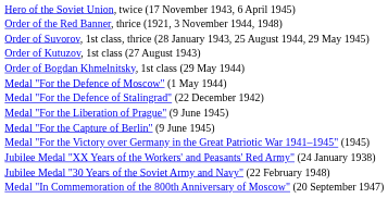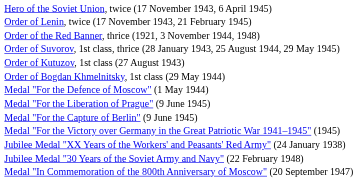 <table>
 <tr>
 <td> </td>
 <td><a href='#'>Hero of the Soviet Union</a>, twice (17 November 1943, 6 April 1945)</td>
+</tr>
+<tr>
+<td></td>
+<td><a href='#'>Order of Lenin</a>, twice (17 November 1943, 21 February 1945)</td>
 </tr>
 <tr>
 <td></td>
 <td><a href='#'>Order of the Red Banner</a>, thrice (1921, 3 November 1944, 1948)</td>
 </tr>
 <tr>
 <td></td>
 <td><a href='#'>Order of Suvorov</a>, 1st class, thrice (28 January 1943, 25 August 1944, 29 May 1945)</td>
 </tr>
 <tr>
 <td></td>
 <td><a href='#'>Order of Kutuzov</a>, 1st class (27 August 1943)</td>
 </tr>
 <tr>
 <td></td>
 <td><a href='#'>Order of Bogdan Khmelnitsky</a>, 1st class (29 May 1944)</td>
 </tr>
 <tr>
 <td></td>
 <td><a href='#'>Medal "For the Defence of Moscow"</a> (1 May 1944)</td>
-</tr>
-<tr>
-<td></td>
-<td><a href='#'>Medal "For the Defence of Stalingrad"</a> (22 December 1942)</td>
 </tr>
 <tr>
 <td></td>
 <td><a href='#'>Medal "For the Liberation of Prague"</a> (9 June 1945)</td>
 </tr>
 <tr>
 <td></td>
 <td><a href='#'>Medal "For the Capture of Berlin"</a> (9 June 1945)</td>
 </tr>
 <tr>
 <td></td>
 <td><a href='#'>Medal "For the Victory over Germany in the Great Patriotic War 1941–1945"</a> (1945)</td>
 </tr>
 <tr>
 <td></td>
 <td><a href='#'>Jubilee Medal "XX Years of the Workers' and Peasants' Red Army"</a> (24 January 1938)</td>
 </tr>
 <tr>
 <td></td>
 <td><a href='#'>Jubilee Medal "30 Years of the Soviet Army and Navy"</a> (22 February 1948)</td>
 </tr>
 <tr>
 <td></td>
 <td><a href='#'>Medal "In Commemoration of the 800th Anniversary of Moscow"</a> (20 September 1947)</td>
 </tr>
 <tr>
 </tr>
 </table>
